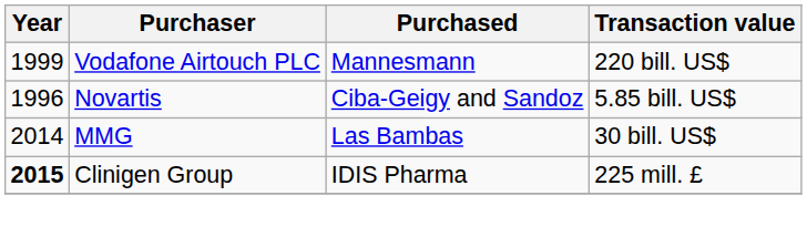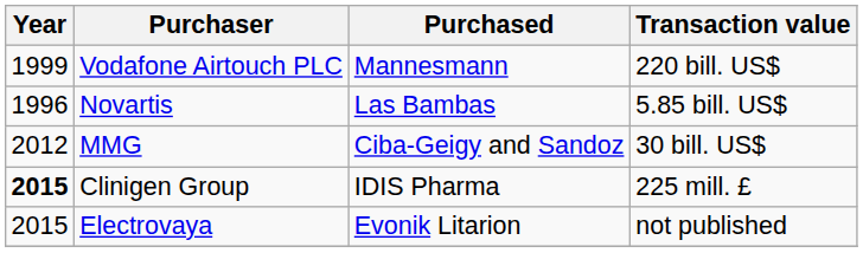 <table class="wikitable">
 <tr>
 <th>Year</th>
 <th>Purchaser</th>
 <th>Purchased</th>
 <th>Transaction value</th>
 </tr>
 <tr>
 <td>1999</td>
 <td><a href='#'>Vodafone Airtouch PLC</a></td>
 <td><a href='#'>Mannesmann</a></td>
 <td>220 bill. US$</td>
 </tr>
 <tr>
 <td>1996</td>
 <td><a href='#'>Novartis</a></td>
-<td><a href='#'>Ciba-Geigy</a> and <a href='#'>Sandoz</a></td>
+<td><a href='#'>Las Bambas</a></td>
 <td>5.85 bill. US$</td>
 </tr>
 <tr>
-<td>2014</td>
+<td>2012</td>
 <td><a href='#'>MMG</a></td>
-<td><a href='#'>Las Bambas</a></td>
+<td><a href='#'>Ciba-Geigy</a> and <a href='#'>Sandoz</a></td>
 <td>30 bill. US$</td>
 </tr>
 <tr>
 <td><strong>2015</strong></td>
 <td>Clinigen Group</td>
 <td>IDIS Pharma</td>
 <td>225 mill. £</td>
 </tr>
 <tr>
+<td>2015</td>
+<td><a href='#'>Electrovaya</a></td>
+<td><a href='#'>Evonik</a> Litarion</td>
+<td>not published</td>
+</tr>
+<tr>
 </tr>
 </table>
